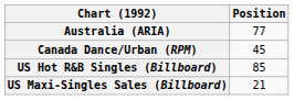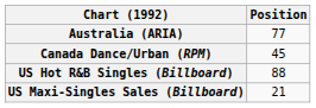 <table class="wikitable sortable plainrowheaders" style="text-align:center">
 <tr>
 <th scope="col">Chart (1992)</th>
 <th scope="col">Position</th>
 </tr>
 <tr>
 <th scope="row">Australia (ARIA)</th>
 <td>77</td>
 </tr>
 <tr>
 <th scope="row">Canada Dance/Urban (<em>RPM</em>)</th>
 <td>45</td>
 </tr>
 <tr>
 <th scope="row">US Hot R&B Singles (<em>Billboard</em>)</th>
-<td>85</td>
+<td>88</td>
 </tr>
 <tr>
 <th scope="row">US Maxi-Singles Sales (<em>Billboard</em>)</th>
 <td>21</td>
 </tr>
 </table>
